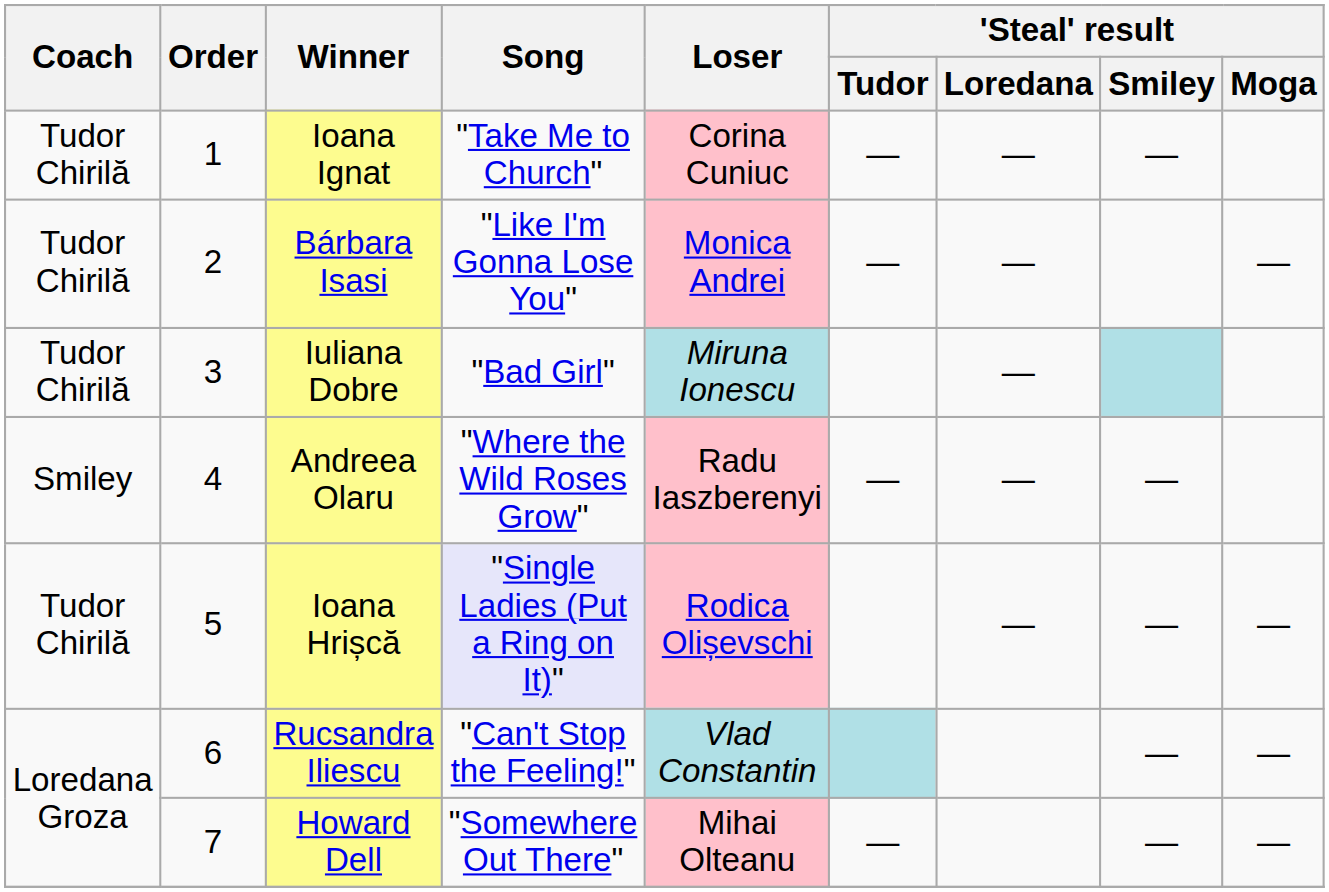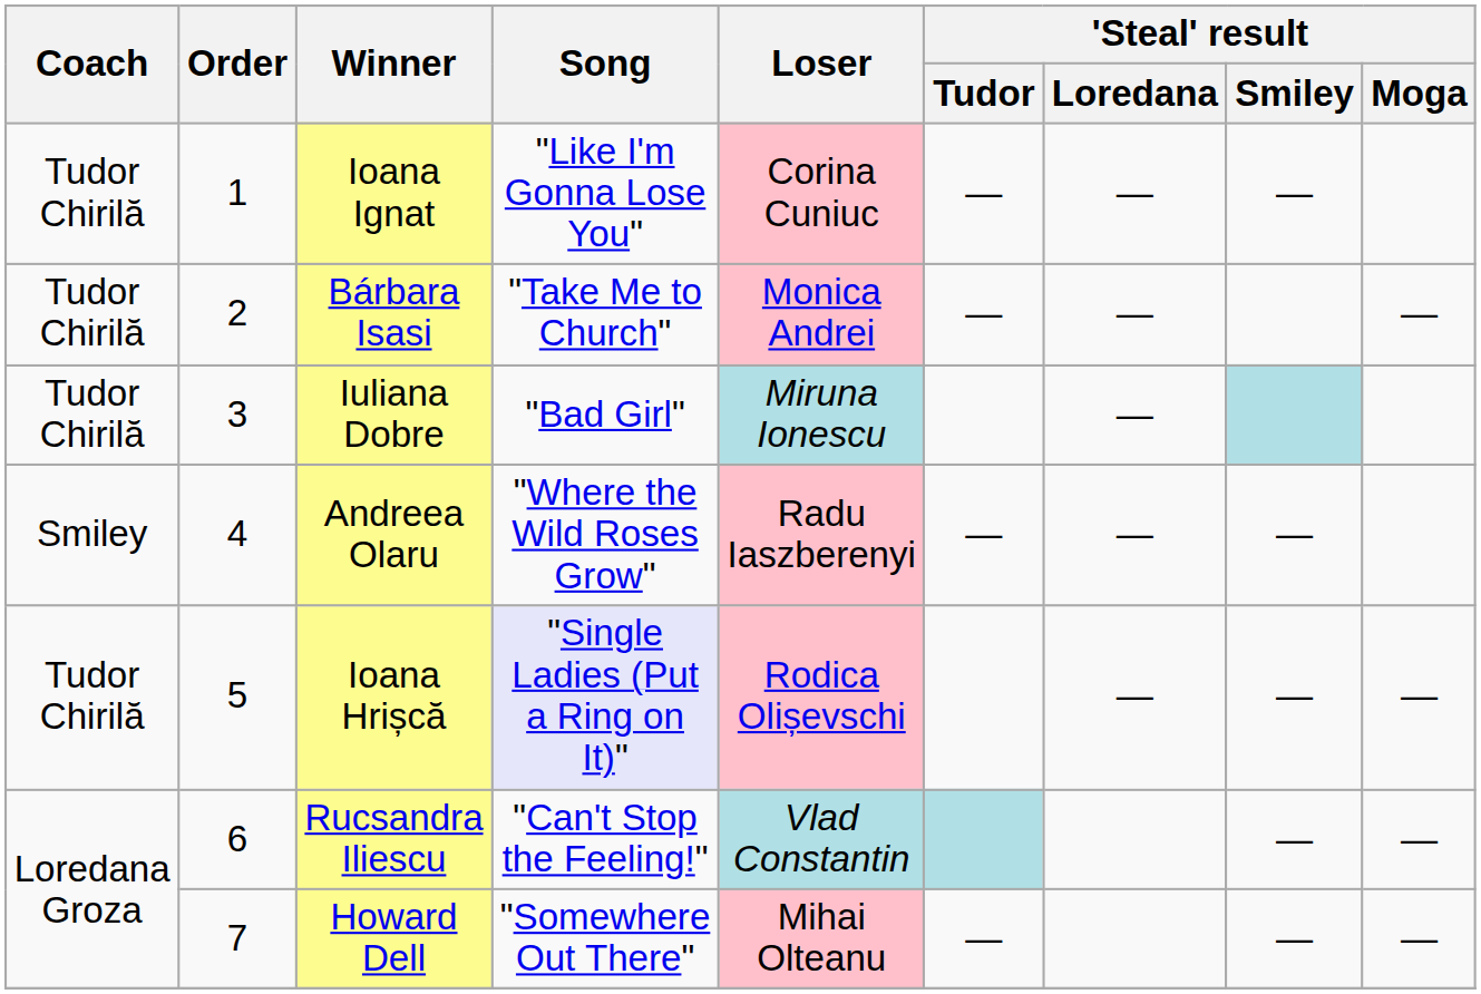 <table class="wikitable" style="text-align: center; width:100%;">
 <tr>
 <th rowspan="2" style="width:11%;">Coach</th>
 <th rowspan="2" style="width:05%;">Order</th>
 <th rowspan="2" style="width:16%;">Winner</th>
 <th rowspan="2" style="width:23%;">Song</th>
 <th rowspan="2" style="width:16%;">Loser</th>
 <th colspan="4" style="width:28%;">'Steal' result</th>
 </tr>
 <tr>
 <th style="width:07%;">Tudor</th>
 <th style="width:07%;">Loredana</th>
 <th style="width:07%;">Smiley</th>
 <th style="width:07%;">Moga</th>
 </tr>
 <tr>
 <td>Tudor Chirilă</td>
 <td>1</td>
 <td style="background:#FDFC8F;">Ioana Ignat</td>
-<td>"<a href='#'>Take Me to Church</a>"</td>
+<td>"<a href='#'>Like I'm Gonna Lose You</a>"</td>
 <td style="background:pink;">Corina Cuniuc</td>
 <td>—</td>
 <td>—</td>
 <td>—</td>
 <td></td>
 </tr>
 <tr>
 <td>Tudor Chirilă</td>
 <td>2</td>
 <td style="background:#FDFC8F;"><a href='#'>Bárbara Isasi</a></td>
-<td>"<a href='#'>Like I'm Gonna Lose You</a>"</td>
+<td>"<a href='#'>Take Me to Church</a>"</td>
 <td style="background:pink;"><a href='#'>Monica Andrei</a></td>
 <td>—</td>
 <td>—</td>
 <td></td>
 <td>—</td>
 </tr>
 <tr>
 <td>Tudor Chirilă</td>
 <td>3</td>
 <td style="background:#FDFC8F;">Iuliana Dobre</td>
 <td>"<a href='#'>Bad Girl</a>"</td>
 <td style="background:#B0E0E6;font-style:italic">Miruna Ionescu</td>
 <td></td>
 <td>—</td>
 <td style="background:#B0E0E6;"><strong></strong></td>
 <td><strong></strong></td>
 </tr>
 <tr>
 <td>Smiley</td>
 <td>4</td>
 <td style="background:#FDFC8F;">Andreea Olaru</td>
 <td>"<a href='#'>Where the Wild Roses Grow</a>"</td>
 <td style="background:pink;">Radu Iaszberenyi</td>
 <td>—</td>
 <td>—</td>
 <td>—</td>
 <td></td>
 </tr>
 <tr>
 <td>Tudor Chirilă</td>
 <td>5</td>
 <td style="background:#FDFC8F;">Ioana Hrișcă</td>
 <td style="background: lavender;">"<a href='#'>Single Ladies (Put a Ring on It)</a>"</td>
 <td style="background:pink;"><a href='#'>Rodica Olișevschi</a></td>
 <td></td>
 <td>—</td>
 <td>—</td>
 <td>—</td>
 </tr>
 <tr>
 <td rowspan="2">Loredana Groza</td>
 <td>6</td>
 <td style="background:#FDFC8F;"><a href='#'>Rucsandra Iliescu</a></td>
 <td>"<a href='#'>Can't Stop the Feeling!</a>"</td>
 <td style="background:#B0E0E6;font-style:italic">Vlad Constantin</td>
 <td style="background:#B0E0E6;"><strong></strong></td>
 <td></td>
 <td>—</td>
 <td>—</td>
 </tr>
 <tr>
 <td>7</td>
 <td style="background:#FDFC8F;"><a href='#'>Howard Dell</a></td>
 <td>"<a href='#'>Somewhere Out There</a>"</td>
 <td style="background:pink;">Mihai Olteanu</td>
 <td>—</td>
 <td></td>
 <td>—</td>
 <td>—</td>
 </tr>
 <tr>
 </tr>
 </table>
